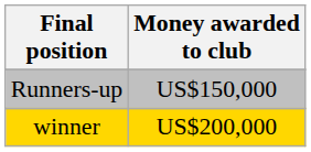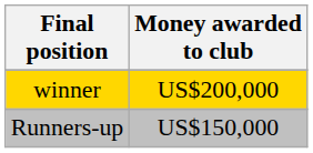 <table Class="wikitable" style="text-align: center;">
 <tr>
 <th>Final<br>position</th>
 <th>Money awarded<br>to club</th>
 </tr>
 <tr>
 </tr>
+<tr style="background:gold;">
+<td>winner</td>
+<td>US$200,000</td>
+</tr>
+<tr>
+</tr>
 <tr style="background:silver;">
 <td>Runners-up</td>
 <td>US$150,000</td>
 </tr>
-<tr>
-</tr>
-<tr style="background:gold;">
-<td>winner</td>
-<td>US$200,000</td>
-</tr>
 </table>
